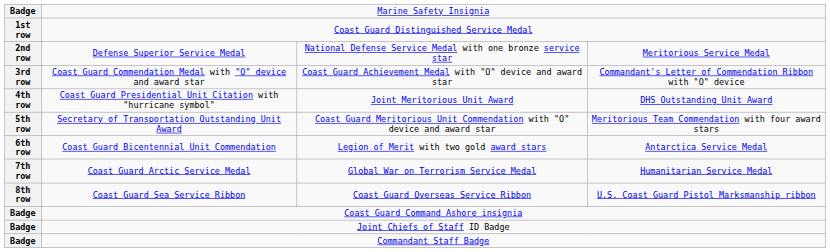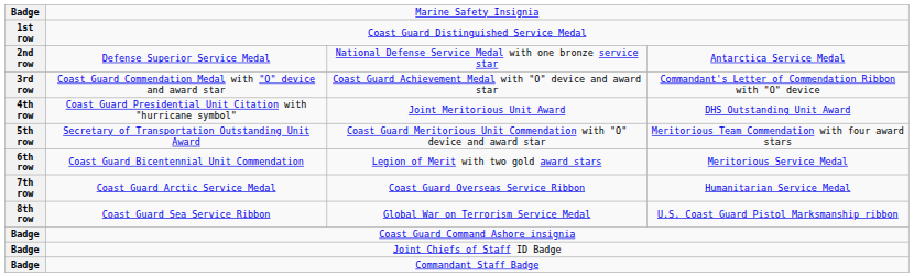 <table class="wikitable" style="margin:1em auto; text-align:center;">
 <tr>
 <th>Badge</th>
 <td colspan="3"><a href='#'>Marine Safety Insignia</a></td>
 </tr>
 <tr>
 <th>1st row</th>
 <td colspan="3" align="center"><a href='#'>Coast Guard Distinguished Service Medal</a></td>
 </tr>
 <tr>
 <th>2nd row</th>
 <td><a href='#'>Defense Superior Service Medal</a></td>
 <td><a href='#'>National Defense Service Medal</a> with one bronze <a href='#'>service star</a></td>
-<td><a href='#'>Meritorious Service Medal</a></td>
+<td><a href='#'>Antarctica Service Medal</a></td>
 </tr>
 <tr>
 <th>3rd row</th>
 <td><a href='#'>Coast Guard Commendation Medal</a> with <a href='#'>"O" device</a> and award star</td>
 <td><a href='#'>Coast Guard Achievement Medal</a> with "O" device and award star</td>
 <td><a href='#'>Commandant's Letter of Commendation Ribbon</a> with "O" device</td>
 </tr>
 <tr>
 <th>4th row</th>
 <td><a href='#'>Coast Guard Presidential Unit Citation</a> with "hurricane symbol"</td>
 <td><a href='#'>Joint Meritorious Unit Award</a></td>
 <td><a href='#'>DHS Outstanding Unit Award</a></td>
 </tr>
 <tr>
 <th>5th row</th>
 <td><a href='#'>Secretary of Transportation Outstanding Unit Award</a></td>
 <td><a href='#'>Coast Guard Meritorious Unit Commendation</a> with "O" device and award star</td>
 <td><a href='#'>Meritorious Team Commendation</a> with four award stars</td>
 </tr>
 <tr>
 <th>6th row</th>
 <td><a href='#'>Coast Guard Bicentennial Unit Commendation</a></td>
 <td><a href='#'>Legion of Merit</a> with two gold <a href='#'>award stars</a></td>
-<td><a href='#'>Antarctica Service Medal</a></td>
+<td><a href='#'>Meritorious Service Medal</a></td>
 </tr>
 <tr>
 <th>7th row</th>
 <td><a href='#'>Coast Guard Arctic Service Medal</a></td>
-<td><a href='#'>Global War on Terrorism Service Medal</a></td>
+<td><a href='#'>Coast Guard Overseas Service Ribbon</a></td>
 <td><a href='#'>Humanitarian Service Medal</a></td>
 </tr>
 <tr>
 <th>8th row</th>
 <td><a href='#'>Coast Guard Sea Service Ribbon</a></td>
-<td><a href='#'>Coast Guard Overseas Service Ribbon</a></td>
+<td><a href='#'>Global War on Terrorism Service Medal</a></td>
 <td><a href='#'>U.S. Coast Guard Pistol Marksmanship ribbon</a></td>
 </tr>
 <tr>
 <th>Badge</th>
 <td colspan="3"><a href='#'>Coast Guard Command Ashore insignia</a></td>
 </tr>
 <tr>
 <th>Badge</th>
 <td colspan="3"><a href='#'>Joint Chiefs of Staff</a> ID Badge</td>
 </tr>
 <tr>
 <th>Badge</th>
 <td colspan="3"><a href='#'>Commandant Staff Badge</a></td>
 </tr>
 </table>
